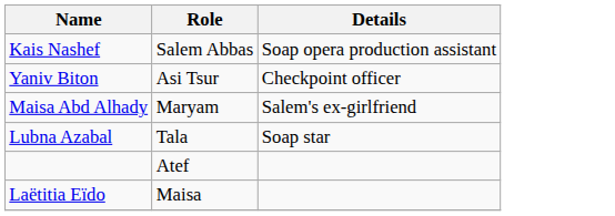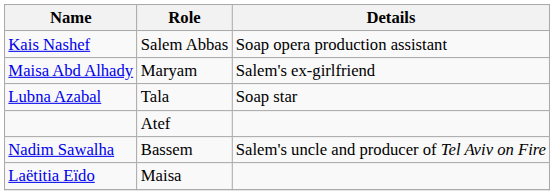 <table class="wikitable sortable">
 <tr>
 <th>Name</th>
 <th>Role</th>
 <th>Details</th>
 </tr>
 <tr>
 <td><a href='#'>Kais Nashef</a></td>
 <td>Salem Abbas</td>
 <td>Soap opera production assistant</td>
-</tr>
-<tr>
-<td><a href='#'>Yaniv Biton</a></td>
-<td>Asi Tsur</td>
-<td>Checkpoint officer</td>
 </tr>
 <tr>
 <td><a href='#'>Maisa Abd Alhady</a></td>
 <td>Maryam</td>
 <td>Salem's ex-girlfriend</td>
 </tr>
 <tr>
 <td><a href='#'>Lubna Azabal</a></td>
 <td>Tala</td>
 <td>Soap star</td>
 </tr>
 <tr>
 <td></td>
 <td>Atef</td>
 <td></td>
 </tr>
 <tr>
+<td><a href='#'>Nadim Sawalha</a></td>
+<td>Bassem</td>
+<td>Salem's uncle and producer of <em>Tel Aviv on Fire</em></td>
+</tr>
+<tr>
 <td><a href='#'>Laëtitia Eïdo</a></td>
 <td>Maisa</td>
 <td></td>
 </tr>
 <tr>
 </tr>
 </table>
